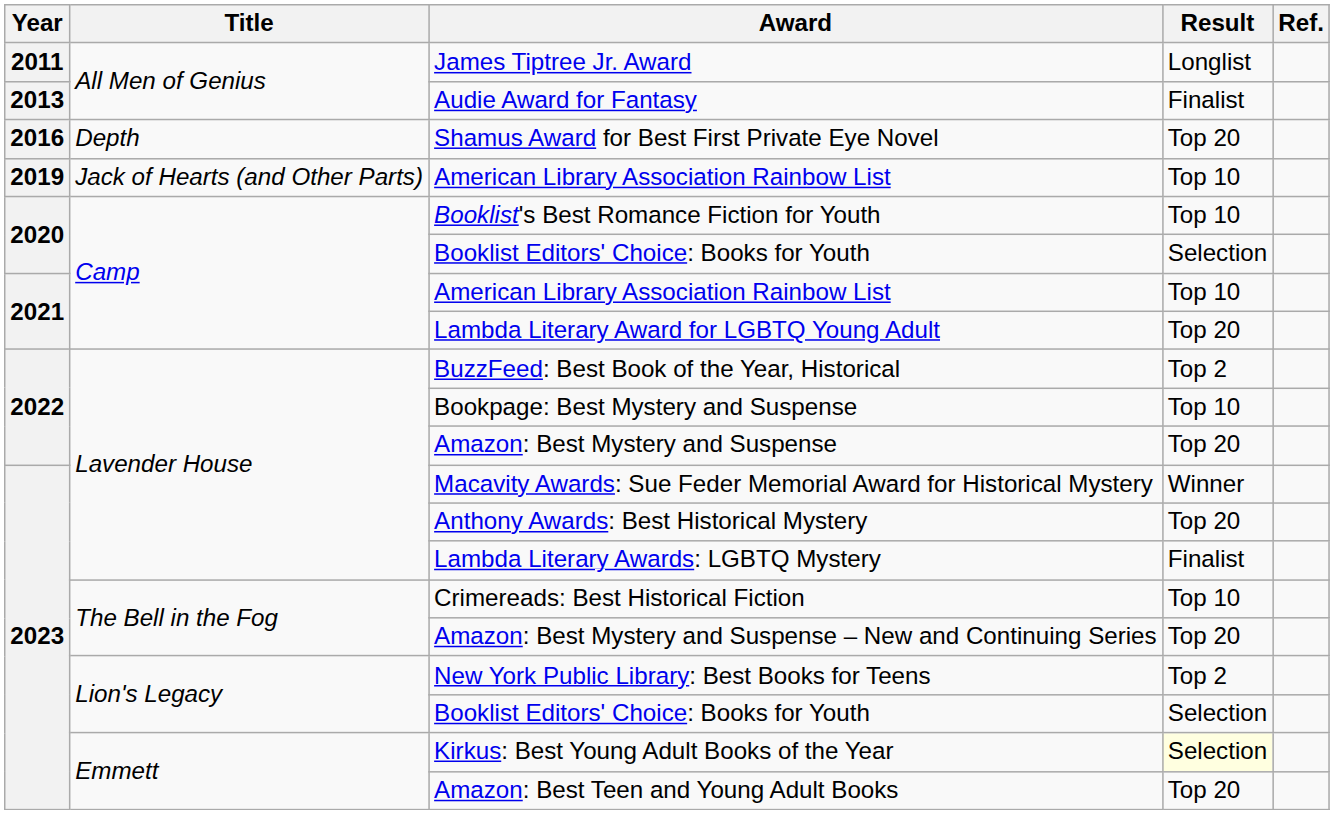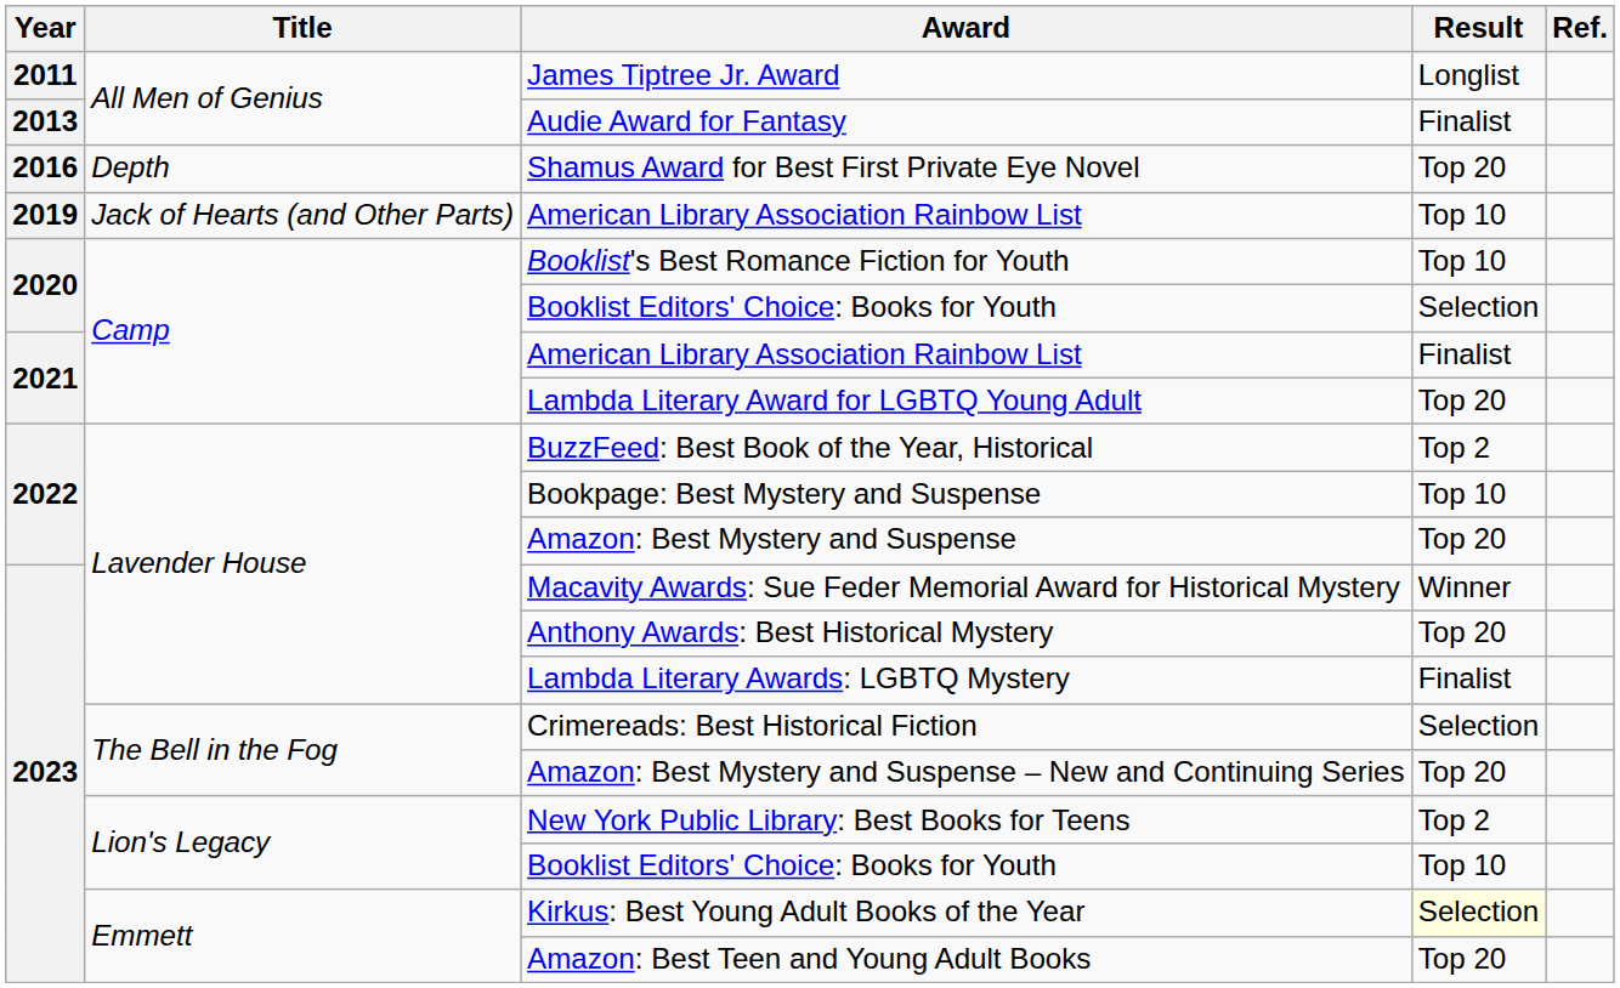 <table class="wikitable sortable mw-collapsible">
 <tr>
 <th>Year</th>
 <th>Title</th>
 <th>Award</th>
 <th>Result</th>
 <th>Ref.</th>
 </tr>
 <tr>
 <th>2011</th>
 <td rowspan="2"><em>All Men of Genius</em></td>
 <td><a href='#'>James Tiptree Jr. Award</a></td>
 <td>Longlist</td>
 <td></td>
 </tr>
 <tr>
 <th>2013</th>
 <td><a href='#'>Audie Award for Fantasy</a></td>
 <td>Finalist</td>
 <td></td>
 </tr>
 <tr>
 <th>2016</th>
 <td><em>Depth</em></td>
 <td><a href='#'>Shamus Award</a> for Best First Private Eye Novel</td>
 <td>Top 20</td>
 <td></td>
 </tr>
 <tr>
 <th>2019</th>
 <td><em>Jack of Hearts (and Other Parts)</em></td>
 <td><a href='#'>American Library Association Rainbow List</a></td>
 <td>Top 10</td>
 <td></td>
 </tr>
 <tr>
 <th rowspan="2">2020</th>
 <td rowspan="4"><em><a href='#'>Camp</a></em></td>
 <td><em><a href='#'>Booklist</a></em><a href='#'></a>'s Best Romance Fiction for Youth</td>
 <td>Top 10</td>
 <td></td>
 </tr>
 <tr>
 <td><a href='#'>Booklist Editors' Choice</a>: Books for Youth</td>
 <td>Selection</td>
 <td></td>
 </tr>
 <tr>
 <th rowspan="2">2021</th>
 <td><a href='#'>American Library Association Rainbow List</a></td>
-<td>Top 10</td>
+<td>Finalist</td>
 <td></td>
 </tr>
 <tr>
 <td><a href='#'>Lambda Literary Award for LGBTQ Young Adult</a></td>
 <td>Top 20</td>
 <td></td>
 </tr>
 <tr>
 <th rowspan="3">2022</th>
 <td rowspan="6"><em>Lavender House</em></td>
 <td><a href='#'>BuzzFeed</a>: Best Book of the Year, Historical</td>
 <td>Top 2</td>
 <td></td>
 </tr>
 <tr>
 <td>Bookpage: Best Mystery and Suspense</td>
 <td>Top 10</td>
 <td></td>
 </tr>
 <tr>
 <td><a href='#'>Amazon</a>: Best Mystery and Suspense</td>
 <td>Top 20</td>
 <td></td>
 </tr>
 <tr>
 <th rowspan="9">2023</th>
 <td><a href='#'>Macavity Awards</a>: Sue Feder Memorial Award for Historical Mystery</td>
 <td>Winner</td>
 <td></td>
 </tr>
 <tr>
 <td><a href='#'>Anthony Awards</a>: Best Historical Mystery</td>
 <td>Top 20</td>
 <td></td>
 </tr>
 <tr>
 <td><a href='#'>Lambda Literary Awards</a>: LGBTQ Mystery</td>
 <td>Finalist</td>
 <td></td>
 </tr>
 <tr>
 <td rowspan="2"><em>The Bell in the Fog</em></td>
 <td>Crimereads: Best Historical Fiction</td>
-<td>Top 10</td>
+<td>Selection</td>
 <td></td>
 </tr>
 <tr>
 <td><a href='#'>Amazon</a>: Best Mystery and Suspense – New and Continuing Series</td>
 <td>Top 20</td>
 <td></td>
 </tr>
 <tr>
 <td rowspan="2"><em>Lion's Legacy</em></td>
 <td><a href='#'>New York Public Library</a>: Best Books for Teens</td>
 <td>Top 2</td>
 <td></td>
 </tr>
 <tr>
 <td><a href='#'>Booklist Editors' Choice</a>: Books for Youth</td>
-<td>Selection</td>
+<td>Top 10</td>
 <td></td>
 </tr>
 <tr>
 <td rowspan="2"><em>Emmett</em></td>
 <td><a href='#'>Kirkus</a>: Best Young Adult Books of the Year</td>
 <td style="background: lightyellow;">Selection</td>
 <td></td>
 </tr>
 <tr>
 <td><a href='#'>Amazon</a>: Best Teen and Young Adult Books</td>
 <td>Top 20</td>
 <td></td>
 </tr>
 </table>
